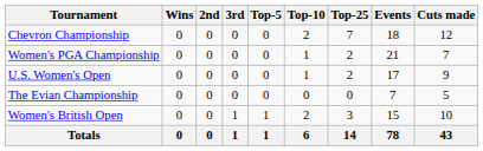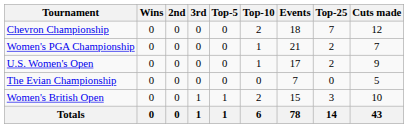 <table class=wikitable style=text-align:center>
 <tr>
 <th>Tournament</th>
 <th>Wins</th>
 <th>2nd</th>
 <th>3rd</th>
 <th>Top-5</th>
 <th>Top-10</th>
+<th>Events</th>
 <th>Top-25</th>
-<th>Events</th>
 <th>Cuts made</th>
 </tr>
 <tr>
 <td align=left><a href='#'>Chevron Championship</a></td>
 <td>0</td>
 <td>0</td>
 <td>0</td>
 <td>0</td>
 <td>2</td>
+<td>18</td>
 <td>7</td>
-<td>18</td>
 <td>12</td>
 </tr>
 <tr>
 <td align=left><a href='#'>Women's PGA Championship</a></td>
 <td>0</td>
 <td>0</td>
 <td>0</td>
 <td>0</td>
 <td>1</td>
+<td>21</td>
 <td>2</td>
-<td>21</td>
 <td>7</td>
 </tr>
 <tr>
 <td align=left><a href='#'>U.S. Women's Open</a></td>
 <td>0</td>
 <td>0</td>
 <td>0</td>
 <td>0</td>
 <td>1</td>
+<td>17</td>
 <td>2</td>
-<td>17</td>
 <td>9</td>
 </tr>
 <tr>
 <td align=left><a href='#'>The Evian Championship</a></td>
 <td>0</td>
 <td>0</td>
 <td>0</td>
 <td>0</td>
 <td>0</td>
+<td>7</td>
 <td>0</td>
-<td>7</td>
 <td>5</td>
 </tr>
 <tr>
 <td align=left><a href='#'>Women's British Open</a></td>
 <td>0</td>
 <td>0</td>
 <td>1</td>
 <td>1</td>
 <td>2</td>
+<td>15</td>
 <td>3</td>
-<td>15</td>
 <td>10</td>
 </tr>
 <tr>
 <th>Totals</th>
 <th>0</th>
 <th>0</th>
 <th>1</th>
 <th>1</th>
 <th>6</th>
+<th>78</th>
 <th>14</th>
-<th>78</th>
 <th>43</th>
 </tr>
 </table>
